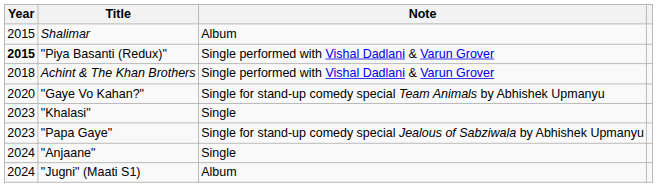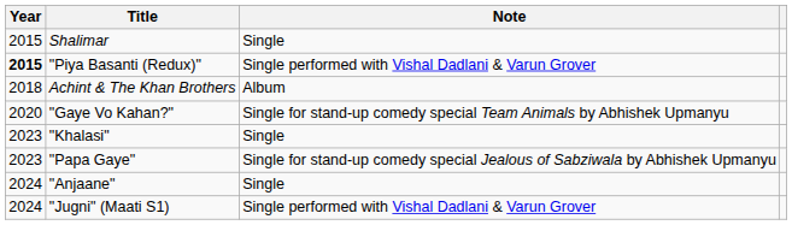 <table class="wikitable sortable">
 <tr>
 <th>Year</th>
 <th>Title</th>
 <th>Note</th>
 <th></th>
 </tr>
 <tr>
 <td>2015</td>
 <td><em>Shalimar</em></td>
-<td>Album</td>
+<td>Single</td>
 <td></td>
 </tr>
 <tr>
 <td><strong>2015</strong></td>
 <td>"Piya Basanti (Redux)"</td>
 <td>Single performed with <a href='#'>Vishal Dadlani</a> & <a href='#'>Varun Grover</a></td>
 <td></td>
 </tr>
 <tr>
 <td>2018</td>
 <td><em>Achint & The Khan Brothers</em></td>
-<td>Single performed with <a href='#'>Vishal Dadlani</a> & <a href='#'>Varun Grover</a></td>
+<td>Album</td>
 <td></td>
 </tr>
 <tr>
 <td>2020</td>
 <td>"Gaye Vo Kahan?"</td>
 <td>Single for stand-up comedy special <em>Team Animals</em> by Abhishek Upmanyu</td>
 <td></td>
 </tr>
 <tr>
 <td>2023</td>
 <td>"Khalasi"</td>
 <td>Single</td>
 <td></td>
 </tr>
 <tr>
 <td>2023</td>
 <td>"Papa Gaye"</td>
 <td>Single for stand-up comedy special <em>Jealous of Sabziwala</em> by Abhishek Upmanyu</td>
 <td></td>
 </tr>
 <tr>
 <td>2024</td>
 <td>"Anjaane"</td>
 <td>Single</td>
 <td></td>
 </tr>
 <tr>
 <td>2024</td>
 <td>"Jugni" (Maati S1)</td>
-<td>Album</td>
+<td>Single performed with <a href='#'>Vishal Dadlani</a> & <a href='#'>Varun Grover</a></td>
 <td></td>
 </tr>
 </table>
